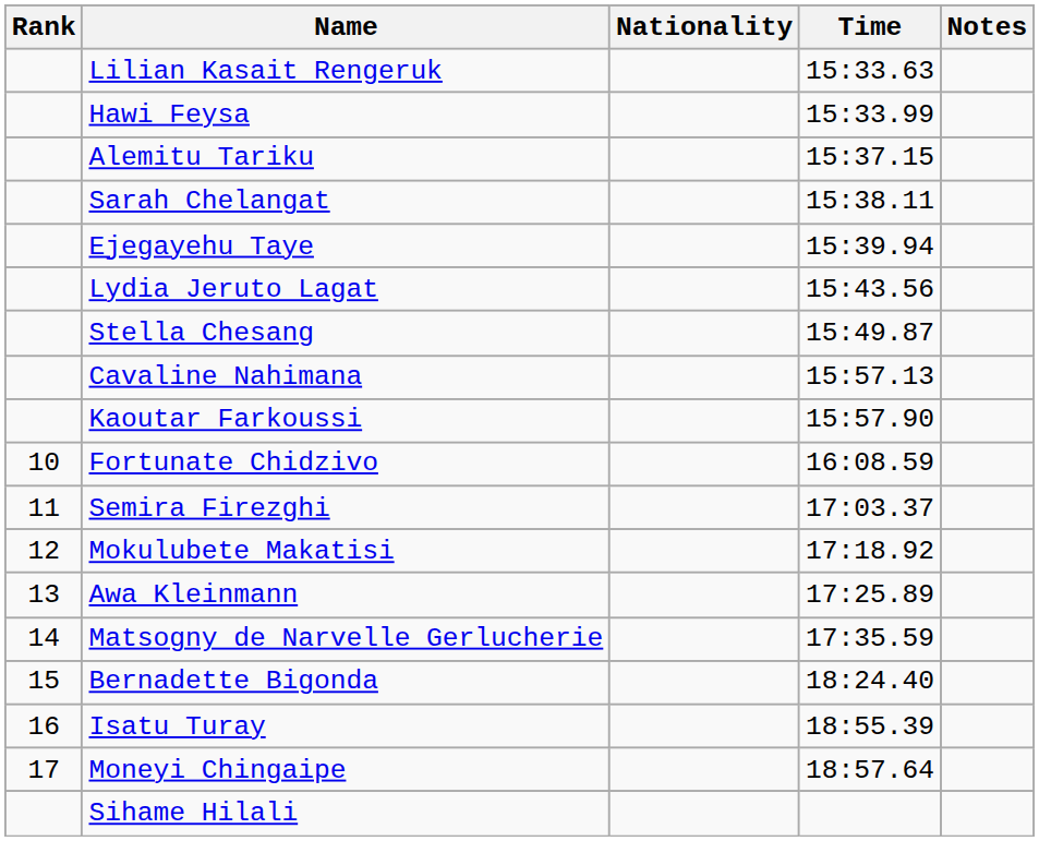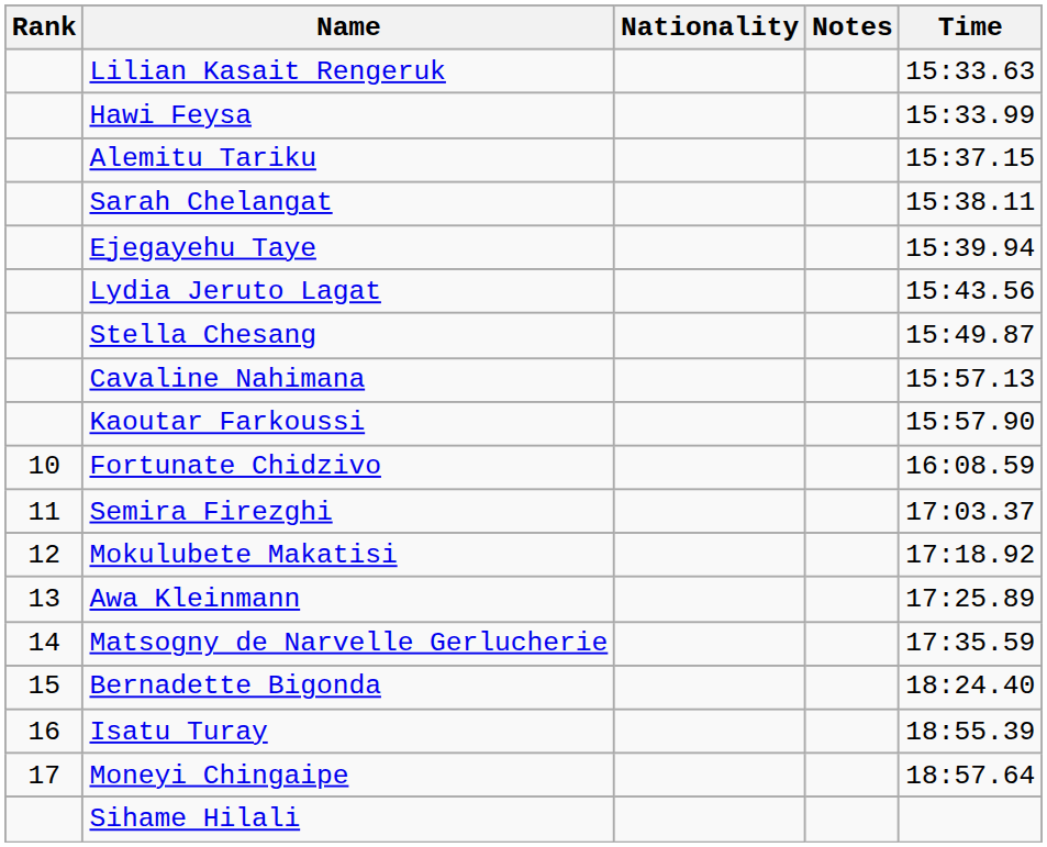 <table class="wikitable sortable" style="text-align:center">
 <tr>
 <th>Rank</th>
 <th>Name</th>
 <th>Nationality</th>
+<th>Notes</th>
 <th>Time</th>
-<th>Notes</th>
 </tr>
 <tr>
 <td></td>
 <td align=left><a href='#'>Lilian Kasait Rengeruk</a></td>
 <td align=left></td>
+<td></td>
 <td>15:33.63</td>
-<td></td>
 </tr>
 <tr>
 <td></td>
 <td align=left><a href='#'>Hawi Feysa</a></td>
 <td align=left></td>
+<td></td>
 <td>15:33.99</td>
-<td></td>
 </tr>
 <tr>
 <td></td>
 <td align=left><a href='#'>Alemitu Tariku</a></td>
 <td align=left></td>
+<td></td>
 <td>15:37.15</td>
-<td></td>
 </tr>
 <tr>
 <td></td>
 <td align=left><a href='#'>Sarah Chelangat</a></td>
 <td align=left></td>
+<td></td>
 <td>15:38.11</td>
-<td></td>
 </tr>
 <tr>
 <td></td>
 <td align=left><a href='#'>Ejegayehu Taye</a></td>
 <td align=left></td>
+<td></td>
 <td>15:39.94</td>
-<td></td>
 </tr>
 <tr>
 <td></td>
 <td align=left><a href='#'>Lydia Jeruto Lagat</a></td>
 <td align=left></td>
+<td></td>
 <td>15:43.56</td>
-<td></td>
 </tr>
 <tr>
 <td></td>
 <td align=left><a href='#'>Stella Chesang</a></td>
 <td align=left></td>
+<td></td>
 <td>15:49.87</td>
-<td></td>
 </tr>
 <tr>
 <td></td>
 <td align=left><a href='#'>Cavaline Nahimana</a></td>
 <td align=left></td>
+<td></td>
 <td>15:57.13</td>
-<td></td>
 </tr>
 <tr>
 <td></td>
 <td align=left><a href='#'>Kaoutar Farkoussi</a></td>
 <td align=left></td>
+<td></td>
 <td>15:57.90</td>
-<td></td>
 </tr>
 <tr>
 <td>10</td>
 <td align=left><a href='#'>Fortunate Chidzivo</a></td>
 <td align=left></td>
+<td></td>
 <td>16:08.59</td>
-<td></td>
 </tr>
 <tr>
 <td>11</td>
 <td align=left><a href='#'>Semira Firezghi</a></td>
 <td align=left></td>
+<td></td>
 <td>17:03.37</td>
-<td></td>
 </tr>
 <tr>
 <td>12</td>
 <td align=left><a href='#'>Mokulubete Makatisi</a></td>
 <td align=left></td>
+<td></td>
 <td>17:18.92</td>
-<td></td>
 </tr>
 <tr>
 <td>13</td>
 <td align=left><a href='#'>Awa Kleinmann</a></td>
 <td align=left></td>
+<td></td>
 <td>17:25.89</td>
-<td></td>
 </tr>
 <tr>
 <td>14</td>
 <td align=left><a href='#'>Matsogny de Narvelle Gerlucherie</a></td>
 <td align=left></td>
+<td></td>
 <td>17:35.59</td>
-<td></td>
 </tr>
 <tr>
 <td>15</td>
 <td align=left><a href='#'>Bernadette Bigonda</a></td>
 <td align=left></td>
+<td></td>
 <td>18:24.40</td>
-<td></td>
 </tr>
 <tr>
 <td>16</td>
 <td align=left><a href='#'>Isatu Turay</a></td>
 <td align=left></td>
+<td></td>
 <td>18:55.39</td>
-<td></td>
 </tr>
 <tr>
 <td>17</td>
 <td align=left><a href='#'>Moneyi Chingaipe</a></td>
 <td align=left></td>
+<td></td>
 <td>18:57.64</td>
-<td></td>
 </tr>
 <tr>
 <td></td>
 <td align=left><a href='#'>Sihame Hilali</a></td>
 <td align=left></td>
 <td></td>
 <td></td>
 </tr>
 </table>
